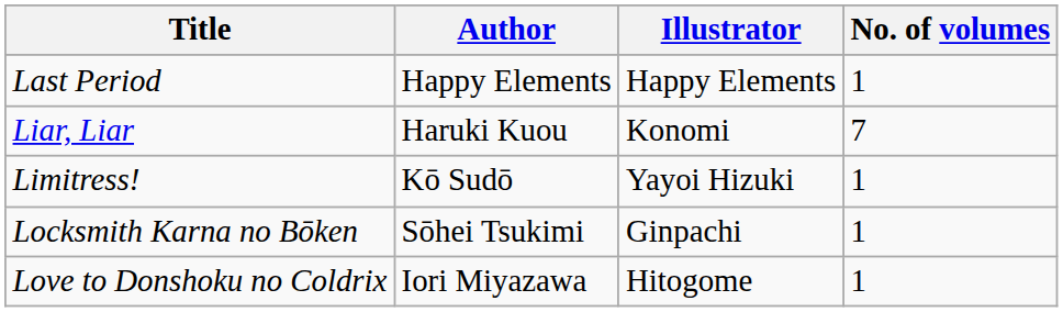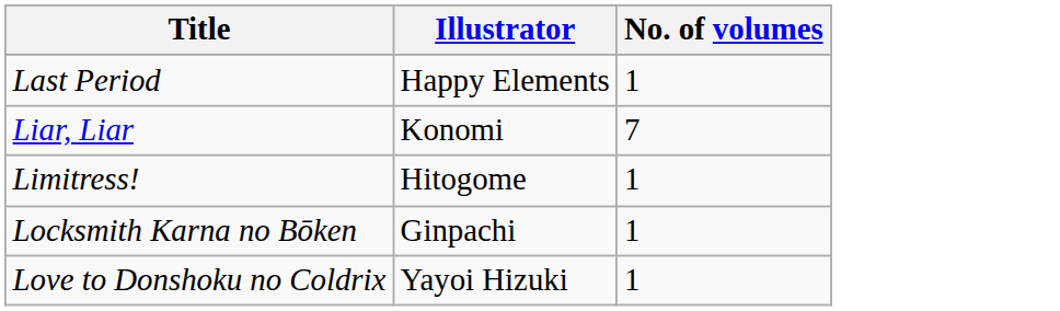 <table class="wikitable">
 <tr>
 <th scope="col">Title</th>
-<th scope="col"><a href='#'>Author</a></th>
 <th scope="col"><a href='#'>Illustrator</a></th>
 <th scope="col">No. of <a href='#'>volumes</a></th>
 </tr>
 <tr>
 <td><em>Last Period</em></td>
 <td>Happy Elements</td>
-<td>Happy Elements</td>
 <td>1</td>
 </tr>
 <tr>
 <td><em><a href='#'>Liar, Liar</a></em></td>
-<td>Haruki Kuou</td>
 <td>Konomi</td>
 <td>7</td>
 </tr>
 <tr>
 <td><em>Limitress!</em></td>
-<td>Kō Sudō</td>
-<td>Yayoi Hizuki</td>
+<td>Hitogome</td>
 <td>1</td>
 </tr>
 <tr>
 <td><em>Locksmith Karna no Bōken</em></td>
-<td>Sōhei Tsukimi</td>
 <td>Ginpachi</td>
 <td>1</td>
 </tr>
 <tr>
 <td><em>Love to Donshoku no Coldrix</em></td>
-<td>Iori Miyazawa</td>
-<td>Hitogome</td>
+<td>Yayoi Hizuki</td>
 <td>1</td>
 </tr>
 </table>
